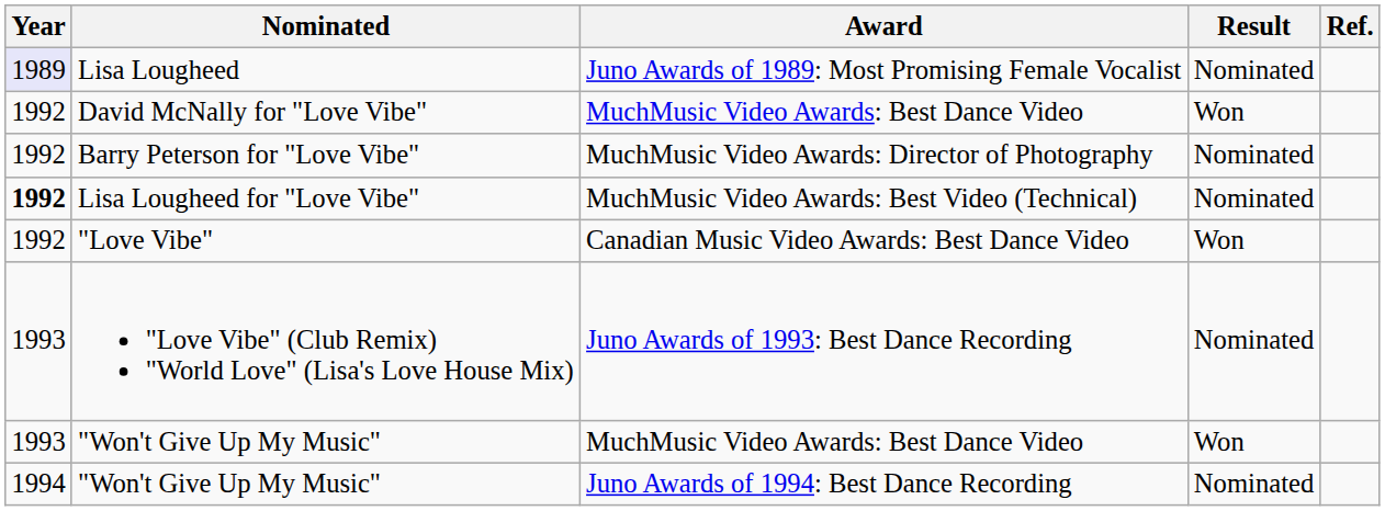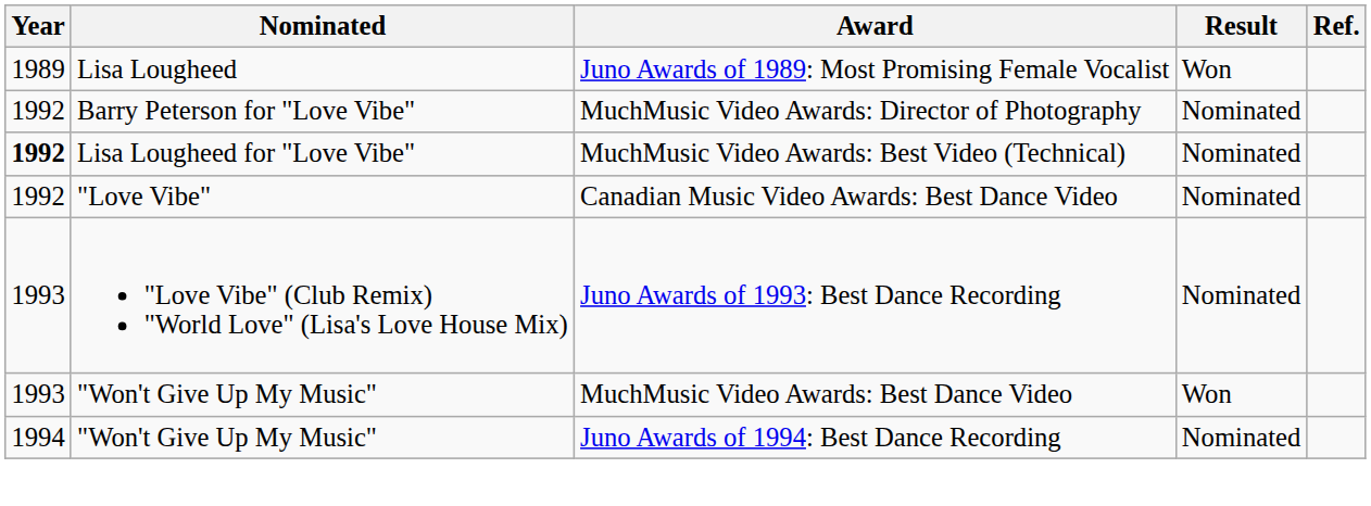 <table class="wikitable">
 <tr>
 <th>Year</th>
 <th>Nominated</th>
 <th>Award</th>
 <th>Result</th>
 <th>Ref.</th>
 </tr>
 <tr>
-<td style="background: lavender;">1989</td>
+<td>1989</td>
 <td>Lisa Lougheed</td>
 <td><a href='#'>Juno Awards of 1989</a>: Most Promising Female Vocalist</td>
-<td>Nominated</td>
-<td></td>
-</tr>
-<tr>
-<td>1992</td>
-<td>David McNally for "Love Vibe"</td>
-<td><a href='#'>MuchMusic Video Awards</a>: Best Dance Video</td>
 <td>Won</td>
 <td></td>
 </tr>
 <tr>
 <td>1992</td>
 <td>Barry Peterson for "Love Vibe"</td>
 <td>MuchMusic Video Awards: Director of Photography</td>
 <td>Nominated</td>
 <td></td>
 </tr>
 <tr>
 <td><strong>1992</strong></td>
 <td>Lisa Lougheed for "Love Vibe"</td>
 <td>MuchMusic Video Awards: Best Video (Technical)</td>
 <td>Nominated</td>
 <td></td>
 </tr>
 <tr>
 <td>1992</td>
 <td>"Love Vibe"</td>
 <td>Canadian Music Video Awards: Best Dance Video</td>
-<td>Won</td>
+<td>Nominated</td>
 <td></td>
 </tr>
 <tr>
 <td>1993</td>
 <td><br><ul><li>"Love Vibe" (Club Remix)</li><li>"World Love" (Lisa's Love House Mix)</li></ul></td>
 <td><a href='#'>Juno Awards of 1993</a>: Best Dance Recording</td>
 <td>Nominated</td>
 <td></td>
 </tr>
 <tr>
 <td>1993</td>
 <td>"Won't Give Up My Music"</td>
 <td>MuchMusic Video Awards: Best Dance Video</td>
 <td>Won</td>
 <td></td>
 </tr>
 <tr>
 <td>1994</td>
 <td>"Won't Give Up My Music"</td>
 <td><a href='#'>Juno Awards of 1994</a>: Best Dance Recording</td>
 <td>Nominated</td>
 <td></td>
 </tr>
 </table>
